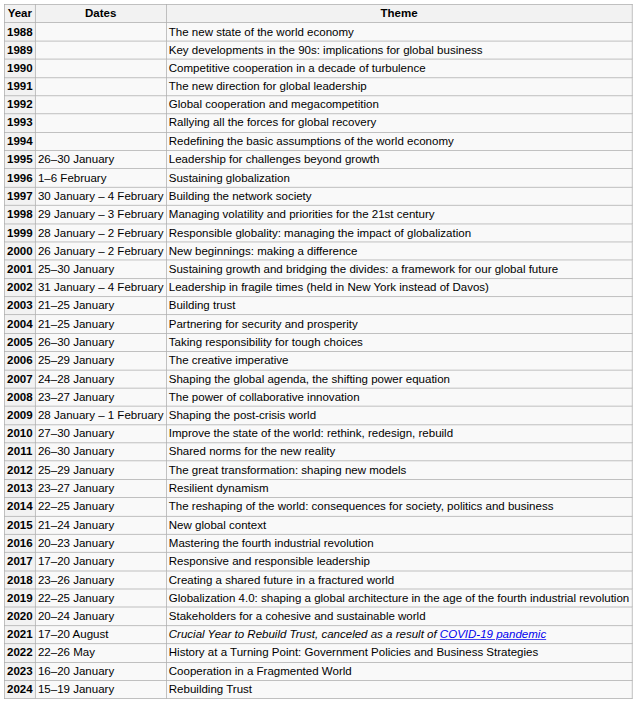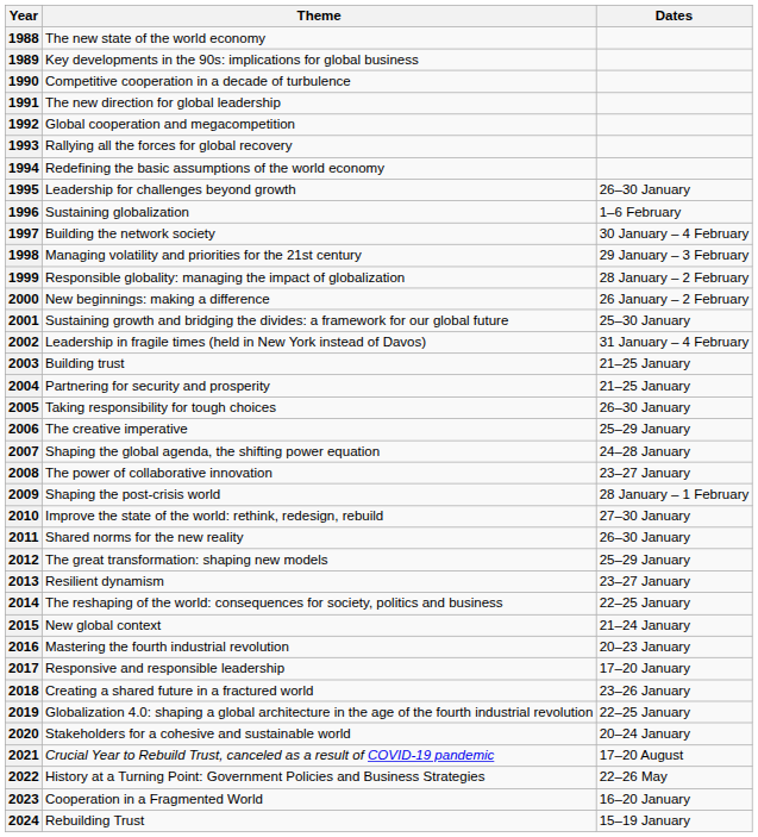 <table class="wikitable mw-collapsible" id="plenaries">
 <tr>
 <th scope="col">Year</th>
+<th scope="col">Theme</th>
 <th scope="col">Dates</th>
-<th scope="col">Theme</th>
 </tr>
 <tr>
 <th scope="row">1988</th>
+<td>The new state of the world economy</td>
 <td></td>
-<td>The new state of the world economy</td>
 </tr>
 <tr>
 <th scope="row">1989</th>
+<td>Key developments in the 90s: implications for global business</td>
 <td></td>
-<td>Key developments in the 90s: implications for global business</td>
 </tr>
 <tr>
 <th scope="row">1990</th>
+<td>Competitive cooperation in a decade of turbulence</td>
 <td></td>
-<td>Competitive cooperation in a decade of turbulence</td>
 </tr>
 <tr>
 <th scope="row">1991</th>
+<td>The new direction for global leadership</td>
 <td></td>
-<td>The new direction for global leadership</td>
 </tr>
 <tr>
 <th scope="row">1992</th>
+<td>Global cooperation and megacompetition</td>
 <td></td>
-<td>Global cooperation and megacompetition</td>
 </tr>
 <tr>
 <th scope="row">1993</th>
+<td>Rallying all the forces for global recovery</td>
 <td></td>
-<td>Rallying all the forces for global recovery</td>
 </tr>
 <tr>
 <th scope="row">1994</th>
+<td>Redefining the basic assumptions of the world economy</td>
 <td></td>
-<td>Redefining the basic assumptions of the world economy</td>
 </tr>
 <tr>
 <th scope="row">1995</th>
+<td>Leadership for challenges beyond growth</td>
 <td>26–30 January</td>
-<td>Leadership for challenges beyond growth</td>
 </tr>
 <tr>
 <th scope="row">1996</th>
+<td>Sustaining globalization</td>
 <td>1–6 February</td>
-<td>Sustaining globalization</td>
 </tr>
 <tr>
 <th scope="row">1997</th>
+<td>Building the network society</td>
 <td>30 January – 4 February</td>
-<td>Building the network society</td>
 </tr>
 <tr>
 <th scope="row">1998</th>
+<td>Managing volatility and priorities for the 21st century</td>
 <td>29 January – 3 February</td>
-<td>Managing volatility and priorities for the 21st century</td>
 </tr>
 <tr>
 <th scope="row">1999</th>
+<td>Responsible globality: managing the impact of globalization</td>
 <td>28 January – 2 February</td>
-<td>Responsible globality: managing the impact of globalization</td>
 </tr>
 <tr>
 <th scope="row">2000</th>
+<td>New beginnings: making a difference</td>
 <td>26 January – 2 February</td>
-<td>New beginnings: making a difference</td>
 </tr>
 <tr>
 <th scope="row">2001</th>
+<td>Sustaining growth and bridging the divides: a framework for our global future</td>
 <td>25–30 January</td>
-<td>Sustaining growth and bridging the divides: a framework for our global future</td>
 </tr>
 <tr>
 <th scope="row">2002</th>
+<td>Leadership in fragile times (held in New York instead of Davos)</td>
 <td>31 January – 4 February</td>
-<td>Leadership in fragile times (held in New York instead of Davos)</td>
 </tr>
 <tr>
 <th scope="row">2003</th>
+<td>Building trust</td>
 <td>21–25 January</td>
-<td>Building trust</td>
 </tr>
 <tr>
 <th scope="row">2004</th>
+<td>Partnering for security and prosperity</td>
 <td>21–25 January</td>
-<td>Partnering for security and prosperity</td>
 </tr>
 <tr>
 <th scope="row">2005</th>
+<td>Taking responsibility for tough choices</td>
 <td>26–30 January</td>
-<td>Taking responsibility for tough choices</td>
 </tr>
 <tr>
 <th scope="row">2006</th>
+<td>The creative imperative</td>
 <td>25–29 January</td>
-<td>The creative imperative</td>
 </tr>
 <tr>
 <th scope="row">2007</th>
+<td>Shaping the global agenda, the shifting power equation</td>
 <td>24–28 January</td>
-<td>Shaping the global agenda, the shifting power equation</td>
 </tr>
 <tr>
 <th scope="row">2008</th>
+<td>The power of collaborative innovation</td>
 <td>23–27 January</td>
-<td>The power of collaborative innovation</td>
 </tr>
 <tr>
 <th scope="row">2009</th>
+<td>Shaping the post-crisis world</td>
 <td>28 January – 1 February</td>
-<td>Shaping the post-crisis world</td>
 </tr>
 <tr>
 <th scope="row">2010</th>
+<td>Improve the state of the world: rethink, redesign, rebuild</td>
 <td>27–30 January</td>
-<td>Improve the state of the world: rethink, redesign, rebuild</td>
 </tr>
 <tr>
 <th scope="row">2011</th>
+<td>Shared norms for the new reality</td>
 <td>26–30 January</td>
-<td>Shared norms for the new reality</td>
 </tr>
 <tr>
 <th scope="row">2012</th>
+<td>The great transformation: shaping new models</td>
 <td>25–29 January</td>
-<td>The great transformation: shaping new models</td>
 </tr>
 <tr>
 <th scope="row">2013</th>
+<td>Resilient dynamism</td>
 <td>23–27 January</td>
-<td>Resilient dynamism</td>
 </tr>
 <tr>
 <th scope="row">2014</th>
+<td>The reshaping of the world: consequences for society, politics and business</td>
 <td>22–25 January</td>
-<td>The reshaping of the world: consequences for society, politics and business</td>
 </tr>
 <tr>
 <th scope="row">2015</th>
+<td>New global context</td>
 <td>21–24 January</td>
-<td>New global context</td>
 </tr>
 <tr>
 <th scope="row">2016</th>
+<td>Mastering the fourth industrial revolution</td>
 <td>20–23 January</td>
-<td>Mastering the fourth industrial revolution</td>
 </tr>
 <tr>
 <th scope="row">2017</th>
+<td>Responsive and responsible leadership</td>
 <td>17–20 January</td>
-<td>Responsive and responsible leadership</td>
 </tr>
 <tr>
 <th scope="row">2018</th>
+<td>Creating a shared future in a fractured world</td>
 <td>23–26 January</td>
-<td>Creating a shared future in a fractured world</td>
 </tr>
 <tr>
 <th scope="row">2019</th>
+<td>Globalization 4.0: shaping a global architecture in the age of the fourth industrial revolution</td>
 <td>22–25 January</td>
-<td>Globalization 4.0: shaping a global architecture in the age of the fourth industrial revolution</td>
 </tr>
 <tr>
 <th scope="row">2020</th>
+<td>Stakeholders for a cohesive and sustainable world</td>
 <td>20–24 January</td>
-<td>Stakeholders for a cohesive and sustainable world</td>
 </tr>
 <tr>
 <th scope="row">2021</th>
+<td><em>Crucial Year to Rebuild Trust,</em> <em>canceled as a result of <a href='#'>COVID-19 pandemic</a></em></td>
 <td>17–20 August</td>
-<td><em>Crucial Year to Rebuild Trust,</em> <em>canceled as a result of <a href='#'>COVID-19 pandemic</a></em></td>
 </tr>
 <tr>
 <th scope="row">2022</th>
+<td>History at a Turning Point: Government Policies and Business Strategies</td>
 <td>22–26 May</td>
-<td>History at a Turning Point: Government Policies and Business Strategies</td>
 </tr>
 <tr>
 <th scope="row">2023</th>
+<td>Cooperation in a Fragmented World</td>
 <td>16–20 January</td>
-<td>Cooperation in a Fragmented World</td>
 </tr>
 <tr>
 <th Scope="row">2024</th>
+<td>Rebuilding Trust</td>
 <td>15–19 January</td>
-<td>Rebuilding Trust</td>
 </tr>
 </table>
